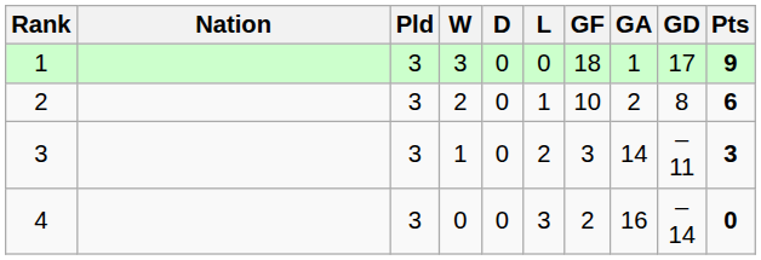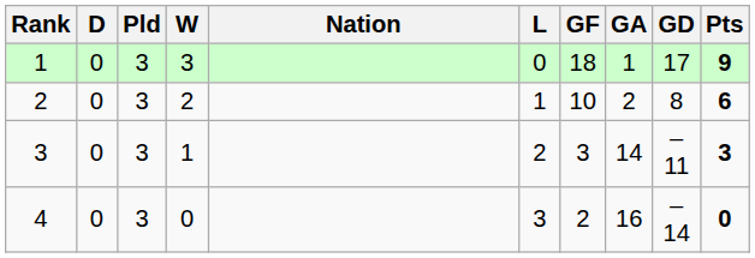 <table class="wikitable" style="text-align: center;">
 <tr>
 <th width=5>Rank</th>
-<th width=198>Nation</th>
+<th width=20>D</th>
 <th width=20>Pld</th>
 <th width=20>W</th>
-<th width=20>D</th>
+<th width=198>Nation</th>
 <th width=20>L</th>
 <th width=20>GF</th>
 <th width=20>GA</th>
 <th width=22>GD</th>
 <th width=20>Pts</th>
 </tr>
 <tr style="background:#ccffcc">
 <td>1</td>
-<td style="text-align:left"></td>
+<td>0</td>
 <td>3</td>
 <td>3</td>
-<td>0</td>
+<td style="text-align:left"></td>
 <td>0</td>
 <td>18</td>
 <td>1</td>
 <td>17</td>
 <td><strong>9</strong></td>
 </tr>
 <tr>
 <td>2</td>
-<td style="text-align:left"></td>
+<td>0</td>
 <td>3</td>
 <td>2</td>
-<td>0</td>
+<td style="text-align:left"></td>
 <td>1</td>
 <td>10</td>
 <td>2</td>
 <td>8</td>
 <td><strong>6</strong></td>
 </tr>
 <tr>
 <td>3</td>
-<td style="text-align:left"></td>
+<td>0</td>
 <td>3</td>
 <td>1</td>
-<td>0</td>
+<td style="text-align:left"></td>
 <td>2</td>
 <td>3</td>
 <td>14</td>
 <td>–11</td>
 <td><strong>3</strong></td>
 </tr>
 <tr>
 <td>4</td>
-<td style="text-align:left"></td>
+<td>0</td>
 <td>3</td>
 <td>0</td>
-<td>0</td>
+<td style="text-align:left"></td>
 <td>3</td>
 <td>2</td>
 <td>16</td>
 <td>–14</td>
 <td><strong>0</strong></td>
 </tr>
 </table>
